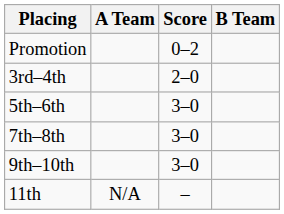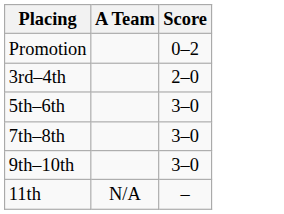 <table class=wikitable style="border:1px solid #AAAAAA;">
 <tr>
 <th>Placing</th>
 <th>A Team</th>
 <th>Score</th>
-<th>B Team</th>
 </tr>
 <tr>
 <td>Promotion</td>
 <td></td>
 <td align="center">0–2</td>
-<td><strong></strong></td>
 </tr>
 <tr>
 <td>3rd–4th</td>
 <td><strong></strong></td>
 <td align="center">2–0</td>
-<td></td>
 </tr>
 <tr>
 <td>5th–6th</td>
 <td><strong></strong></td>
 <td align="center">3–0</td>
-<td></td>
 </tr>
 <tr>
 <td>7th–8th</td>
 <td><strong></strong></td>
 <td align="center">3–0</td>
-<td></td>
 </tr>
 <tr>
 <td>9th–10th</td>
 <td><strong></strong></td>
 <td align="center">3–0</td>
-<td></td>
 </tr>
 <tr>
 <td>11th</td>
 <td align="center">N/A</td>
 <td align="center">–</td>
-<td></td>
 </tr>
 </table>
